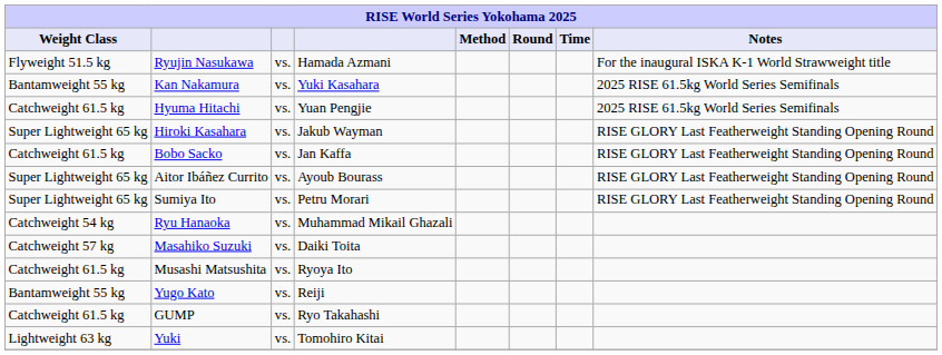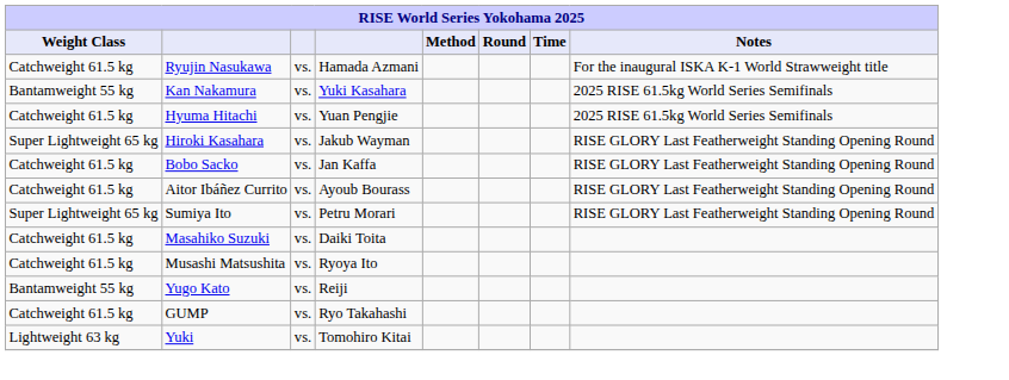 <table class="wikitable" style="font-size: 80%;">
 <tr>
 <th colspan="8" style="background-color: #ccf; color: #000080; text-align: center;"><strong>RISE World Series Yokohama 2025</strong></th>
 </tr>
 <tr>
 <th colspan="1" style="background-color: #E6E8FA; color: #000000; text-align: center;">Weight Class</th>
 <th colspan="1" style="background-color: #E6E8FA; color: #000000; text-align: center;"></th>
 <th colspan="1" style="background-color: #E6E8FA; color: #000000; text-align: center;"></th>
 <th colspan="1" style="background-color: #E6E8FA; color: #000000; text-align: center;"></th>
 <th colspan="1" style="background-color: #E6E8FA; color: #000000; text-align: center;">Method</th>
 <th colspan="1" style="background-color: #E6E8FA; color: #000000; text-align: center;">Round</th>
 <th colspan="1" style="background-color: #E6E8FA; color: #000000; text-align: center;">Time</th>
 <th colspan="1" style="background-color: #E6E8FA; color: #000000; text-align: center;">Notes</th>
 </tr>
 <tr>
-<td>Flyweight 51.5 kg</td>
+<td>Catchweight 61.5 kg</td>
 <td> <a href='#'>Ryujin Nasukawa</a></td>
 <td align="center">vs.</td>
 <td> Hamada Azmani</td>
 <td></td>
 <td align="center"></td>
 <td align="center"></td>
 <td>For the inaugural ISKA K-1 World Strawweight title</td>
 </tr>
 <tr>
 <td>Bantamweight 55 kg</td>
 <td> <a href='#'>Kan Nakamura</a></td>
 <td align="center">vs.</td>
 <td> <a href='#'>Yuki Kasahara</a></td>
 <td></td>
 <td align="center"></td>
 <td align="center"></td>
 <td>2025 RISE 61.5kg World Series Semifinals</td>
 </tr>
 <tr>
 <td>Catchweight 61.5 kg</td>
 <td> <a href='#'>Hyuma Hitachi</a></td>
 <td align="center">vs.</td>
 <td> Yuan Pengjie</td>
 <td></td>
 <td align="center"></td>
 <td align="center"></td>
 <td>2025 RISE 61.5kg World Series Semifinals</td>
 </tr>
 <tr>
 <td>Super Lightweight 65 kg</td>
 <td> <a href='#'>Hiroki Kasahara</a></td>
 <td align="center">vs.</td>
 <td> Jakub Wayman</td>
 <td></td>
 <td align="center"></td>
 <td align="center"></td>
 <td>RISE GLORY Last Featherweight Standing Opening Round</td>
 </tr>
 <tr>
 <td>Catchweight 61.5 kg</td>
 <td> <a href='#'>Bobo Sacko</a></td>
 <td align="center">vs.</td>
 <td> Jan Kaffa</td>
 <td></td>
 <td align="center"></td>
 <td align="center"></td>
 <td>RISE GLORY Last Featherweight Standing Opening Round</td>
 </tr>
 <tr>
-<td>Super Lightweight 65 kg</td>
+<td>Catchweight 61.5 kg</td>
 <td> Aitor Ibáñez Currito</td>
 <td align="center">vs.</td>
 <td> Ayoub Bourass</td>
 <td></td>
 <td align="center"></td>
 <td align="center"></td>
 <td>RISE GLORY Last Featherweight Standing Opening Round</td>
 </tr>
 <tr>
 <td>Super Lightweight 65 kg</td>
 <td> Sumiya Ito</td>
 <td align="center">vs.</td>
 <td> Petru Morari</td>
 <td></td>
 <td align="center"></td>
 <td align="center"></td>
 <td>RISE GLORY Last Featherweight Standing Opening Round</td>
 </tr>
 <tr>
-<td>Catchweight 54 kg</td>
-<td> <a href='#'>Ryu Hanaoka</a></td>
-<td align="center">vs.</td>
-<td> Muhammad Mikail Ghazali</td>
-<td></td>
-<td align="center"></td>
-<td align="center"></td>
-<td></td>
-</tr>
-<tr>
-<td>Catchweight 57 kg</td>
+<td>Catchweight 61.5 kg</td>
 <td> <a href='#'>Masahiko Suzuki</a></td>
 <td align="center">vs.</td>
 <td> Daiki Toita</td>
 <td></td>
 <td align="center"></td>
 <td align="center"></td>
 <td></td>
 </tr>
 <tr>
 <td>Catchweight 61.5 kg</td>
 <td> Musashi Matsushita</td>
 <td align="center">vs.</td>
 <td> Ryoya Ito</td>
 <td></td>
 <td align="center"></td>
 <td align="center"></td>
 <td></td>
 </tr>
 <tr>
 <td>Bantamweight 55 kg</td>
 <td> <a href='#'>Yugo Kato</a></td>
 <td align="center">vs.</td>
 <td> Reiji</td>
 <td></td>
 <td align="center"></td>
 <td align="center"></td>
 <td></td>
 </tr>
 <tr>
 <td>Catchweight 61.5 kg</td>
 <td> GUMP</td>
 <td align="center">vs.</td>
 <td> Ryo Takahashi</td>
 <td></td>
 <td align="center"></td>
 <td align="center"></td>
 <td></td>
 </tr>
 <tr>
 <td>Lightweight 63 kg</td>
 <td> <a href='#'>Yuki</a></td>
 <td align="center">vs.</td>
 <td> Tomohiro Kitai</td>
 <td></td>
 <td align="center"></td>
 <td align="center"></td>
 <td></td>
 </tr>
 <tr>
 </tr>
 </table>
